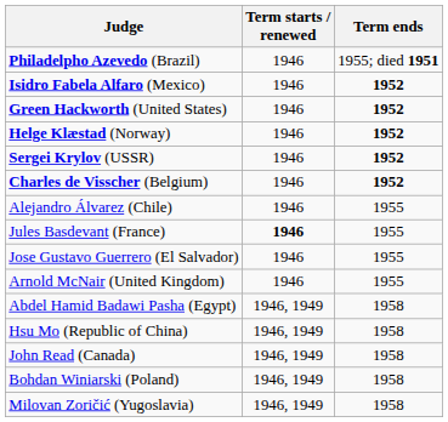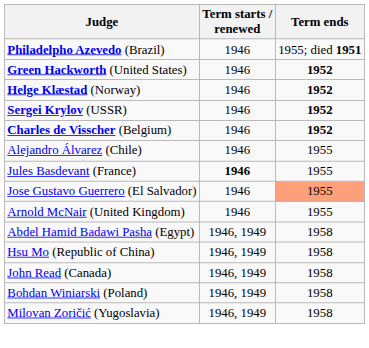 <table class="wikitable sortable" style="text-align:center">
 <tr>
 <th>Judge</th>
 <th>Term starts / <br> renewed</th>
 <th>Term ends</th>
 </tr>
 <tr>
 <td style="text-align:left"> <strong><a href='#'>Philadelpho Azevedo</a></strong> (Brazil)</td>
 <td>1946</td>
 <td>1955; died <strong>1951</strong></td>
-</tr>
-<tr>
-<td style="text-align:left"> <strong><a href='#'>Isidro Fabela Alfaro</a></strong> (Mexico)</td>
-<td>1946</td>
-<td><strong>1952</strong></td>
 </tr>
 <tr>
 <td style="text-align:left"> <strong><a href='#'>Green Hackworth</a></strong> (United States)</td>
 <td>1946</td>
 <td><strong>1952</strong></td>
 </tr>
 <tr>
 <td style="text-align:left"> <strong><a href='#'>Helge Klæstad</a></strong> (Norway)</td>
 <td>1946</td>
 <td><strong>1952</strong></td>
 </tr>
 <tr>
 <td style="text-align:left"> <strong><a href='#'>Sergei Krylov</a></strong> (USSR)</td>
 <td>1946</td>
 <td><strong>1952</strong></td>
 </tr>
 <tr>
 <td style="text-align:left"> <strong><a href='#'>Charles de Visscher</a></strong> (Belgium)</td>
 <td>1946</td>
 <td><strong>1952</strong></td>
 </tr>
 <tr>
 <td style="text-align:left"> <a href='#'>Alejandro Álvarez</a> (Chile)</td>
 <td>1946</td>
 <td>1955</td>
 </tr>
 <tr>
 <td style="text-align:left"> <a href='#'>Jules Basdevant</a> (France)</td>
 <td><strong>1946</strong></td>
 <td>1955</td>
 </tr>
 <tr>
 <td style="text-align:left"> <a href='#'>Jose Gustavo Guerrero</a> (El Salvador)</td>
 <td>1946</td>
-<td>1955</td>
+<td style="background: lightsalmon;">1955</td>
 </tr>
 <tr>
 <td style="text-align:left"> <a href='#'>Arnold McNair</a> (United Kingdom)</td>
 <td>1946</td>
 <td>1955</td>
 </tr>
 <tr>
 <td style="text-align:left"> <a href='#'>Abdel Hamid Badawi Pasha</a> (Egypt)</td>
 <td>1946, 1949</td>
 <td>1958</td>
 </tr>
 <tr>
 <td style="text-align:left"> <a href='#'>Hsu Mo</a> (Republic of China)</td>
 <td>1946, 1949</td>
 <td>1958</td>
 </tr>
 <tr>
 <td style="text-align:left"> <a href='#'>John Read</a> (Canada)</td>
 <td>1946, 1949</td>
 <td>1958</td>
 </tr>
 <tr>
 <td style="text-align:left"> <a href='#'>Bohdan Winiarski</a> (Poland)</td>
 <td>1946, 1949</td>
 <td>1958</td>
 </tr>
 <tr>
 <td style="text-align:left"> <a href='#'>Milovan Zoričić</a> (Yugoslavia)</td>
 <td>1946, 1949</td>
 <td>1958</td>
 </tr>
 </table>
